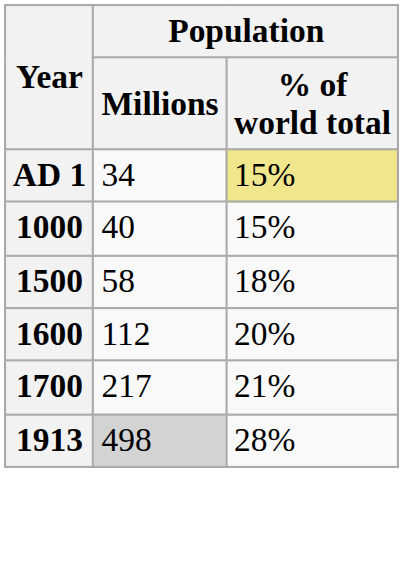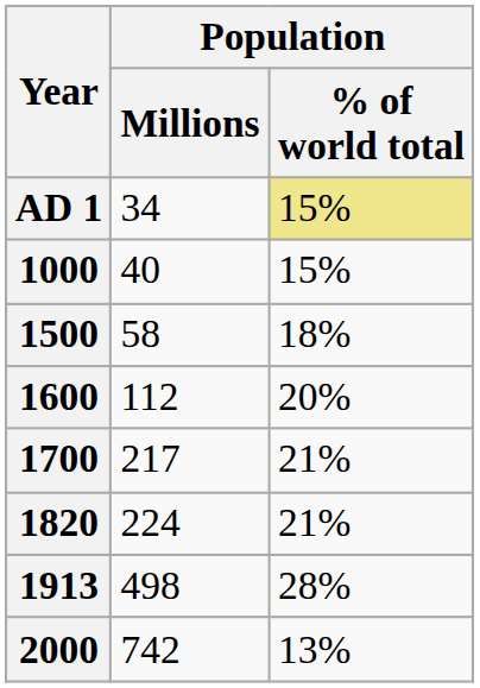 <table class="wikitable">
 <tr>
 <th rowspan=2>Year</th>
 <th colspan=2>Population</th>
 </tr>
 <tr>
 <th>Millions</th>
 <th>% of<br>world total</th>
 </tr>
 <tr>
 <th scope="row">AD 1</th>
 <td>34</td>
 <td style="background: khaki;">15%</td>
 </tr>
 <tr>
 <th scope="row">1000</th>
 <td>40</td>
 <td>15%</td>
 </tr>
 <tr>
 <th scope="row">1500</th>
 <td>58</td>
 <td>18%</td>
 </tr>
 <tr>
 <th scope="row">1600</th>
 <td>112</td>
 <td>20%</td>
 </tr>
 <tr>
 <th scope="row">1700</th>
 <td>217</td>
 <td>21%</td>
 </tr>
 <tr>
+<th scope="row">1820</th>
+<td>224</td>
+<td>21%</td>
+</tr>
+<tr>
 <th scope="row">1913</th>
-<td style="background: lightgrey;">498</td>
+<td>498</td>
 <td>28%</td>
 </tr>
+<tr>
+<th scope="row">2000</th>
+<td>742</td>
+<td>13%</td>
+</tr>
 </table>
